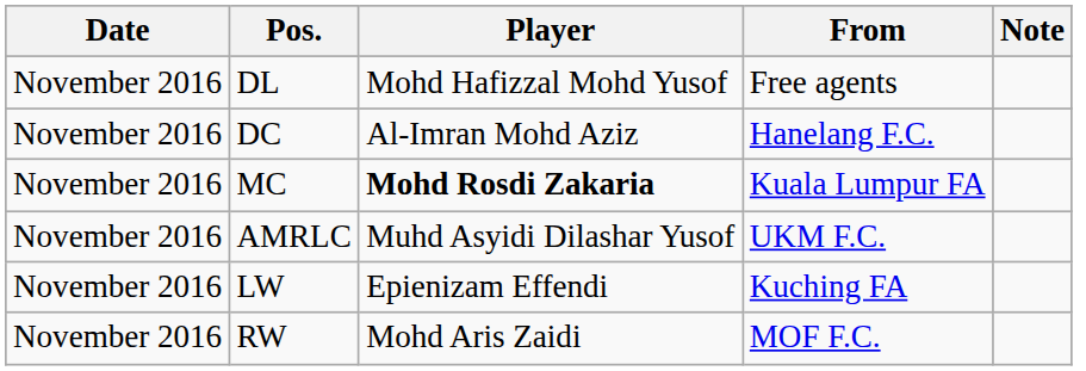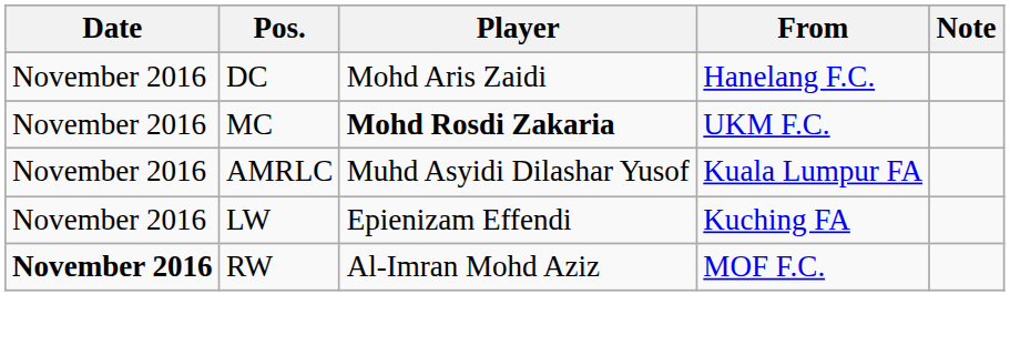 <table class="wikitable sortable">
 <tr>
 <th>Date</th>
 <th>Pos.</th>
 <th>Player</th>
 <th>From</th>
 <th>Note</th>
 </tr>
 <tr>
 <td>November 2016</td>
-<td>DL</td>
-<td> Mohd Hafizzal Mohd Yusof</td>
-<td> Free agents</td>
-<td></td>
-</tr>
-<tr>
-<td>November 2016</td>
 <td>DC</td>
-<td> Al-Imran Mohd Aziz</td>
+<td> Mohd Aris Zaidi</td>
 <td> <a href='#'>Hanelang F.C.</a></td>
 <td></td>
 </tr>
 <tr>
 <td>November 2016</td>
 <td>MC</td>
 <td><strong> Mohd Rosdi Zakaria</strong></td>
-<td> <a href='#'>Kuala Lumpur FA</a></td>
+<td> <a href='#'>UKM F.C.</a></td>
 <td></td>
 </tr>
 <tr>
 <td>November 2016</td>
 <td>AMRLC</td>
 <td> Muhd Asyidi Dilashar Yusof</td>
-<td> <a href='#'>UKM F.C.</a></td>
+<td> <a href='#'>Kuala Lumpur FA</a></td>
 <td></td>
 </tr>
 <tr>
 <td>November 2016</td>
 <td>LW</td>
 <td> Epienizam Effendi</td>
 <td> <a href='#'>Kuching FA</a></td>
 <td></td>
 </tr>
 <tr>
-<td>November 2016</td>
+<td><strong>November 2016</strong></td>
 <td>RW</td>
-<td> Mohd Aris Zaidi</td>
+<td> Al-Imran Mohd Aziz</td>
 <td> <a href='#'>MOF F.C.</a></td>
 <td></td>
 </tr>
 </table>
